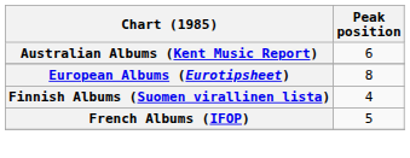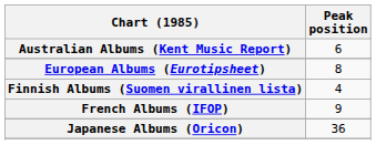 <table class="wikitable sortable plainrowheaders" style="text-align:center">
 <tr>
 <th scope="col">Chart (1985)</th>
 <th scope="col">Peak<br>position</th>
 </tr>
 <tr>
 <th scope="row">Australian Albums (<a href='#'>Kent Music Report</a>)</th>
 <td>6</td>
 </tr>
 <tr>
 </tr>
 <tr>
 </tr>
 <tr>
 </tr>
 <tr>
 <th scope="row"><a href='#'>European Albums</a> (<em><a href='#'>Eurotipsheet</a></em>)</th>
 <td>8</td>
 </tr>
 <tr>
 <th scope="row">Finnish Albums (<a href='#'>Suomen virallinen lista</a>)</th>
 <td>4</td>
 </tr>
 <tr>
 <th scope="row">French Albums (<a href='#'>IFOP</a>)</th>
-<td>5</td>
+<td>9</td>
 </tr>
 <tr>
+</tr>
+<tr>
+<th scope="row">Japanese Albums (<a href='#'>Oricon</a>)</th>
+<td>36</td>
 </tr>
 <tr>
 </tr>
 <tr>
 </tr>
 <tr>
 </tr>
 <tr>
 </tr>
 <tr>
 </tr>
 <tr>
 </tr>
 </table>
